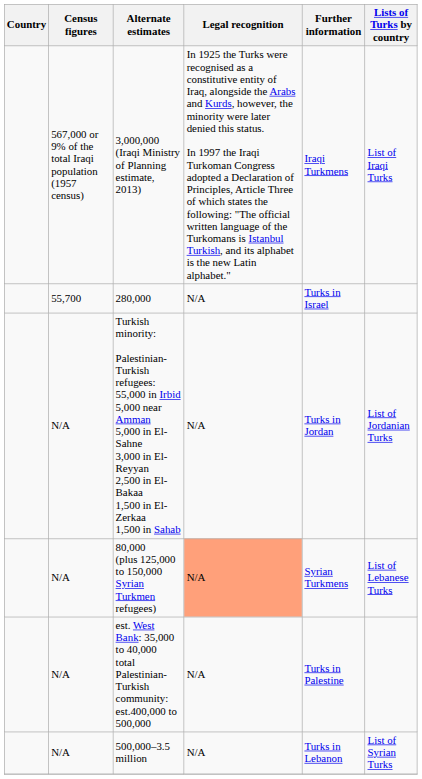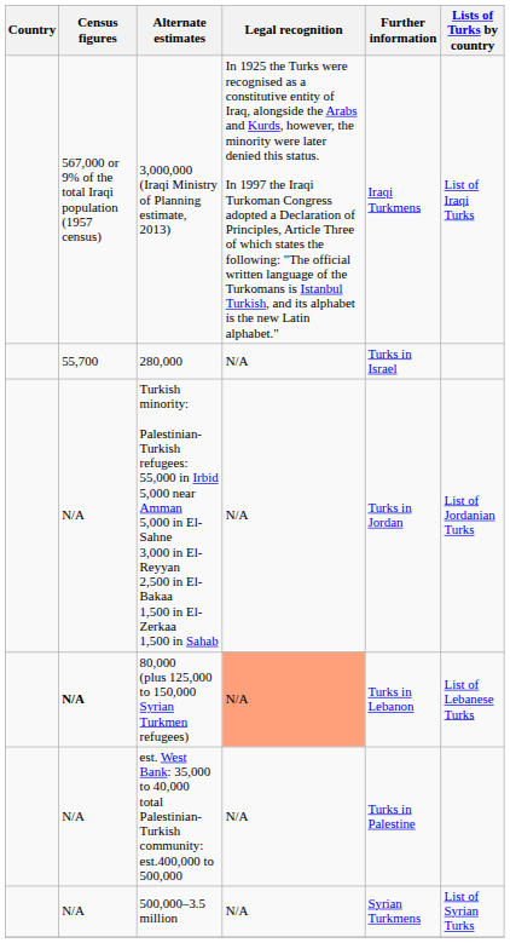 <table class="wikitable sortable">
 <tr>
 <th>Country</th>
 <th>Census figures</th>
 <th>Alternate estimates</th>
 <th>Legal recognition</th>
 <th>Further information</th>
 <th><a href='#'>Lists of Turks</a> by country</th>
 </tr>
 <tr>
 <td></td>
 <td>567,000 or 9% of the total Iraqi population (1957 census)</td>
 <td>3,000,000 (Iraqi Ministry of Planning estimate, 2013)</td>
 <td>In 1925 the Turks were recognised as a constitutive entity of Iraq, alongside the <a href='#'>Arabs</a> and <a href='#'>Kurds</a>, however, the minority were later denied this status. <br><br>In 1997 the Iraqi Turkoman Congress adopted a Declaration of Principles, Article Three of which states the following: "The official written language of the Turkomans is <a href='#'>Istanbul Turkish</a>, and its alphabet is the new Latin alphabet."</td>
 <td><a href='#'>Iraqi Turkmens</a></td>
 <td><a href='#'>List of Iraqi Turks</a></td>
 </tr>
 <tr>
 <td></td>
 <td>55,700</td>
 <td>280,000</td>
 <td>N/A</td>
 <td><a href='#'>Turks in Israel</a></td>
 <td></td>
 </tr>
 <tr>
 <td></td>
 <td>N/A</td>
 <td>Turkish minority: <br><br> Palestinian-Turkish refugees: <br> 55,000 in <a href='#'>Irbid</a> <br> 5,000 near <a href='#'>Amman</a> <br> 5,000 in El-Sahne <br> 3,000 in El-Reyyan <br> 2,500 in El-Bakaa <br> 1,500 in El-Zerkaa <br> 1,500 in <a href='#'>Sahab</a></td>
 <td>N/A</td>
 <td><a href='#'>Turks in Jordan</a></td>
 <td><a href='#'>List of Jordanian Turks</a></td>
 </tr>
 <tr>
 <td></td>
-<td>N/A</td>
+<td><strong>N/A</strong></td>
 <td>80,000 <br> (plus 125,000 to 150,000 <a href='#'>Syrian Turkmen</a> refugees)</td>
 <td style="background: lightsalmon;">N/A</td>
-<td><a href='#'>Syrian Turkmens</a></td>
+<td><a href='#'>Turks in Lebanon</a></td>
 <td><a href='#'>List of Lebanese Turks</a></td>
 </tr>
 <tr>
 <td></td>
 <td>N/A</td>
 <td>est. <a href='#'>West Bank</a>: 35,000 to 40,000 <br> total Palestinian-Turkish community: est.400,000 to 500,000</td>
 <td>N/A</td>
 <td><a href='#'>Turks in Palestine</a></td>
 <td></td>
 </tr>
 <tr>
 <td></td>
 <td>N/A</td>
 <td>500,000–3.5 million</td>
 <td>N/A</td>
-<td><a href='#'>Turks in Lebanon</a></td>
+<td><a href='#'>Syrian Turkmens</a></td>
 <td><a href='#'>List of Syrian Turks</a></td>
 </tr>
 <tr>
 </tr>
 </table>
